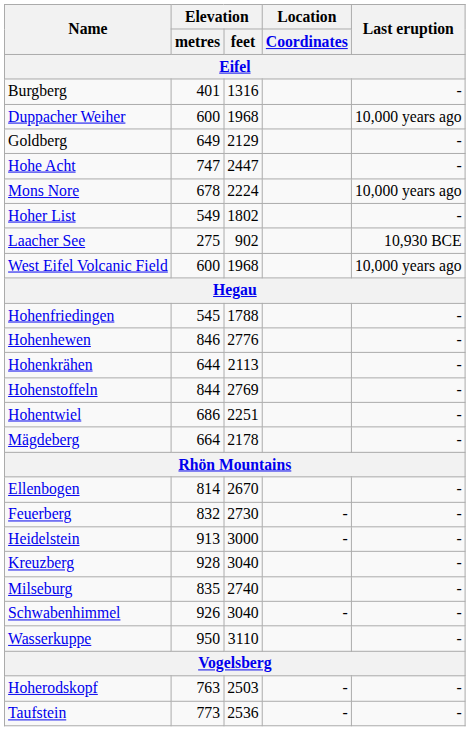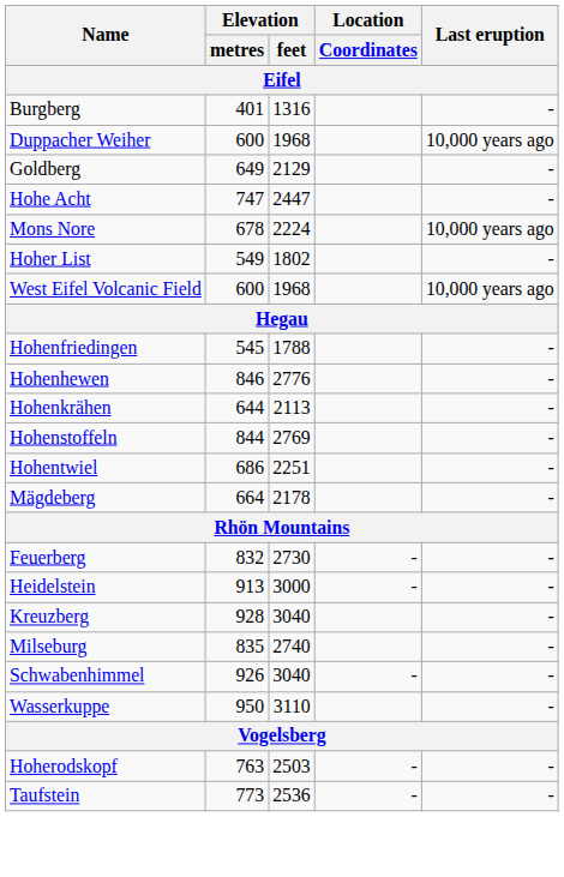 <table class="wikitable">
 <tr>
 <th rowspan="2">Name</th>
 <th colspan ="2">Elevation</th>
 <th>Location</th>
 <th rowspan="2">Last eruption</th>
 </tr>
 <tr>
 <th>metres</th>
 <th>feet</th>
 <th><a href='#'>Coordinates</a></th>
 </tr>
 <tr>
 <th colspan="5"><a href='#'>Eifel</a></th>
 </tr>
 <tr align="right">
 <td align="left">Burgberg</td>
 <td>401</td>
 <td>1316</td>
 <td></td>
 <td>-</td>
 </tr>
 <tr align="right">
 <td align="left"><a href='#'>Duppacher Weiher</a></td>
 <td>600</td>
 <td>1968</td>
 <td></td>
 <td>10,000 years ago</td>
 </tr>
 <tr align="right">
 <td align="left">Goldberg</td>
 <td>649</td>
 <td>2129</td>
 <td></td>
 <td>-</td>
 </tr>
 <tr align="right">
 <td align="left"><a href='#'>Hohe Acht</a></td>
 <td>747</td>
 <td>2447</td>
 <td></td>
 <td>-</td>
 </tr>
 <tr align="right">
 <td align="left"><a href='#'>Mons Nore</a></td>
 <td>678</td>
 <td>2224</td>
 <td></td>
 <td>10,000 years ago</td>
 </tr>
 <tr align="right">
 <td align="left"><a href='#'>Hoher List</a></td>
 <td>549</td>
 <td>1802</td>
 <td></td>
 <td>-</td>
 </tr>
 <tr align="right">
-<td align="left"><a href='#'>Laacher See</a></td>
-<td>275</td>
-<td>902</td>
-<td></td>
-<td>10,930 BCE</td>
-</tr>
-<tr align="right">
 <td align="left"><a href='#'>West Eifel Volcanic Field</a></td>
 <td>600</td>
 <td>1968</td>
 <td></td>
 <td>10,000 years ago</td>
 </tr>
 <tr>
 <th colspan="5"><a href='#'>Hegau</a></th>
 </tr>
 <tr align="right">
 <td align="left"><a href='#'>Hohenfriedingen</a></td>
 <td>545</td>
 <td>1788</td>
 <td></td>
 <td>-</td>
 </tr>
 <tr align="right">
 <td align="left"><a href='#'>Hohenhewen</a></td>
 <td>846</td>
 <td>2776</td>
 <td></td>
 <td>-</td>
 </tr>
 <tr align="right">
 <td align="left"><a href='#'>Hohenkrähen</a></td>
 <td>644</td>
 <td>2113</td>
 <td></td>
 <td>-</td>
 </tr>
 <tr align="right">
 <td align="left"><a href='#'>Hohenstoffeln</a></td>
 <td>844</td>
 <td>2769</td>
 <td></td>
 <td>-</td>
 </tr>
 <tr align="right">
 <td align="left"><a href='#'>Hohentwiel</a></td>
 <td>686</td>
 <td>2251</td>
 <td></td>
 <td>-</td>
 </tr>
 <tr align="right">
 <td align="left"><a href='#'>Mägdeberg</a></td>
 <td>664</td>
 <td>2178</td>
 <td></td>
 <td>-</td>
 </tr>
 <tr>
 <th colspan="5"><a href='#'>Rhön Mountains</a></th>
-</tr>
-<tr align="right">
-<td align="left"><a href='#'>Ellenbogen</a></td>
-<td>814</td>
-<td>2670</td>
-<td></td>
-<td>-</td>
 </tr>
 <tr align="right">
 <td align="left"><a href='#'>Feuerberg</a></td>
 <td>832</td>
 <td>2730</td>
 <td>-</td>
 <td>-</td>
 </tr>
 <tr align="right">
 <td align="left"><a href='#'>Heidelstein</a></td>
 <td>913</td>
 <td>3000</td>
 <td>-</td>
 <td>-</td>
 </tr>
 <tr align="right">
 <td align="left"><a href='#'>Kreuzberg</a></td>
 <td>928</td>
 <td>3040</td>
 <td></td>
 <td>-</td>
 </tr>
 <tr align="right">
 <td align="left"><a href='#'>Milseburg</a></td>
 <td>835</td>
 <td>2740</td>
 <td></td>
 <td>-</td>
 </tr>
 <tr align="right">
 <td align="left"><a href='#'>Schwabenhimmel</a></td>
 <td>926</td>
 <td>3040</td>
 <td>-</td>
 <td>-</td>
 </tr>
 <tr align="right">
 <td align="left"><a href='#'>Wasserkuppe</a></td>
 <td>950</td>
 <td>3110</td>
 <td></td>
 <td>-</td>
 </tr>
 <tr>
 <th colspan="5"><a href='#'>Vogelsberg</a></th>
 </tr>
 <tr align="right">
 <td align="left"><a href='#'>Hoherodskopf</a></td>
 <td>763</td>
 <td>2503</td>
 <td>-</td>
 <td>-</td>
 </tr>
 <tr align="right">
 <td align="left"><a href='#'>Taufstein</a></td>
 <td>773</td>
 <td>2536</td>
 <td>-</td>
 <td>-</td>
 </tr>
 </table>
